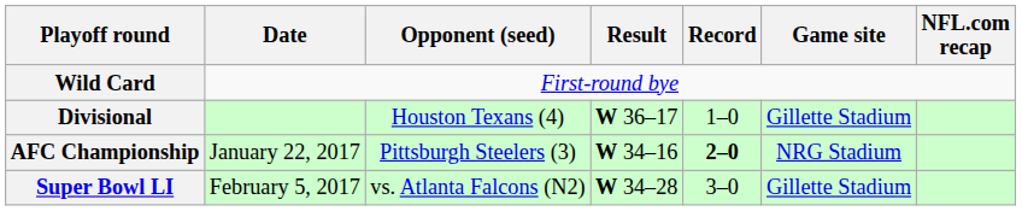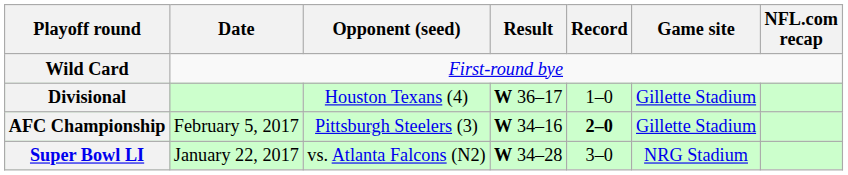 <table class="wikitable" style="text-align:center">
 <tr>
 <th>Playoff round</th>
 <th>Date</th>
 <th>Opponent (seed)</th>
 <th>Result</th>
 <th>Record</th>
 <th>Game site</th>
 <th>NFL.com<br>recap</th>
 </tr>
 <tr>
 <th>Wild Card</th>
 <td colspan=8><em><a href='#'>First-round bye</a></em></td>
 </tr>
 <tr style="background:#cfc">
 <th>Divisional</th>
 <td></td>
 <td><a href='#'>Houston Texans</a> (4)</td>
 <td><strong>W</strong> 36–17</td>
 <td>1–0</td>
 <td><a href='#'>Gillette Stadium</a></td>
 <td></td>
 </tr>
 <tr style="background:#cfc">
 <th>AFC Championship</th>
-<td>January 22, 2017</td>
+<td>February 5, 2017</td>
 <td><a href='#'>Pittsburgh Steelers</a> (3)</td>
 <td><strong>W</strong> 34–16</td>
 <td><strong>2–0</strong></td>
-<td><a href='#'>NRG Stadium</a></td>
+<td><a href='#'>Gillette Stadium</a></td>
 <td></td>
 </tr>
 <tr style="background:#cfc">
 <th><a href='#'>Super Bowl LI</a></th>
-<td>February 5, 2017</td>
+<td>January 22, 2017</td>
 <td>vs. <a href='#'>Atlanta Falcons</a> (N2)</td>
 <td><strong>W</strong> 34–28 </td>
 <td>3–0</td>
-<td><a href='#'>Gillette Stadium</a></td>
+<td><a href='#'>NRG Stadium</a></td>
 <td></td>
 </tr>
 </table>
